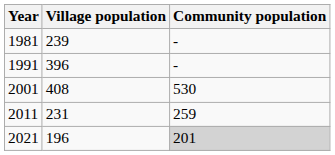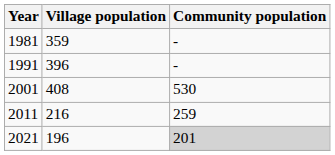 <table class="wikitable">
 <tr>
 <th>Year</th>
 <th>Village population</th>
 <th>Community population</th>
 </tr>
 <tr>
 <td>1981</td>
-<td>239</td>
+<td>359</td>
 <td>-</td>
 </tr>
 <tr>
 <td>1991</td>
 <td>396</td>
 <td>-</td>
 </tr>
 <tr>
 <td>2001</td>
 <td>408</td>
 <td>530</td>
 </tr>
 <tr>
 <td>2011</td>
-<td>231</td>
+<td>216</td>
 <td>259</td>
 </tr>
 <tr>
 <td>2021</td>
 <td>196</td>
 <td style="background: lightgrey;">201</td>
 </tr>
 </table>
